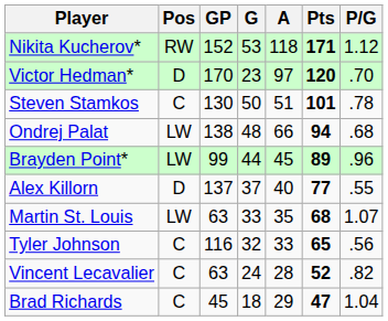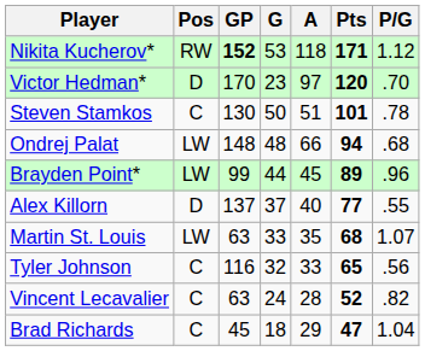 <table class="wikitable" style="text-align:center;">
 <tr>
 <th>Player</th>
 <th>Pos</th>
 <th>GP</th>
 <th>G</th>
 <th>A</th>
 <th>Pts</th>
 <th>P/G</th>
 </tr>
 <tr style="background:#cfc;">
 <td style="text-align:left;"><a href='#'>Nikita Kucherov</a>*</td>
 <td>RW</td>
-<td>152</td>
+<td><strong>152</strong></td>
 <td>53</td>
 <td>118</td>
 <td><strong>171</strong></td>
 <td>1.12</td>
 </tr>
 <tr style="background:#cfc;">
 <td style="text-align:left;"><a href='#'>Victor Hedman</a>*</td>
 <td>D</td>
 <td>170</td>
 <td>23</td>
 <td>97</td>
 <td><strong>120</strong></td>
 <td>.70</td>
 </tr>
 <tr>
 <td style="text-align:left;"><a href='#'>Steven Stamkos</a></td>
 <td>C</td>
 <td>130</td>
 <td>50</td>
 <td>51</td>
 <td><strong>101</strong></td>
 <td>.78</td>
 </tr>
 <tr>
 <td style="text-align:left;"><a href='#'>Ondrej Palat</a></td>
 <td>LW</td>
-<td>138</td>
+<td>148</td>
 <td>48</td>
 <td>66</td>
 <td><strong>94</strong></td>
 <td>.68</td>
 </tr>
 <tr style="background:#cfc;">
 <td style="text-align:left;"><a href='#'>Brayden Point</a>*</td>
 <td>LW</td>
 <td>99</td>
 <td>44</td>
 <td>45</td>
 <td><strong>89</strong></td>
 <td>.96</td>
 </tr>
 <tr>
 <td style="text-align:left;"><a href='#'>Alex Killorn</a></td>
 <td>D</td>
 <td>137</td>
 <td>37</td>
 <td>40</td>
 <td><strong>77</strong></td>
 <td>.55</td>
 </tr>
 <tr>
 <td style="text-align:left;"><a href='#'>Martin St. Louis</a></td>
 <td>LW</td>
 <td>63</td>
 <td>33</td>
 <td>35</td>
 <td><strong>68</strong></td>
 <td>1.07</td>
 </tr>
 <tr>
 <td style="text-align:left;"><a href='#'>Tyler Johnson</a></td>
 <td>C</td>
 <td>116</td>
 <td>32</td>
 <td>33</td>
 <td><strong>65</strong></td>
 <td>.56</td>
 </tr>
 <tr>
 <td style="text-align:left;"><a href='#'>Vincent Lecavalier</a></td>
 <td>C</td>
 <td>63</td>
 <td>24</td>
 <td>28</td>
 <td><strong>52</strong></td>
 <td>.82</td>
 </tr>
 <tr>
 <td style="text-align:left;"><a href='#'>Brad Richards</a></td>
 <td>C</td>
 <td>45</td>
 <td>18</td>
 <td>29</td>
 <td><strong>47</strong></td>
 <td>1.04</td>
 </tr>
 </table>
